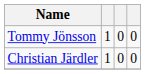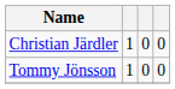 <table class="wikitable">
 <tr>
 <th>Name</th>
 <th></th>
 <th> </th>
 <th></th>
 </tr>
 <tr>
-<td> <a href='#'>Tommy Jönsson</a></td>
+<td> <a href='#'>Christian Järdler</a></td>
 <td style="text-align:center;">1</td>
 <td style="text-align:center;">0</td>
 <td style="text-align:center;">0</td>
 </tr>
 <tr>
-<td> <a href='#'>Christian Järdler</a></td>
+<td> <a href='#'>Tommy Jönsson</a></td>
 <td style="text-align:center;">1</td>
 <td style="text-align:center;">0</td>
 <td style="text-align:center;">0</td>
 </tr>
 <tr>
 </tr>
 </table>
